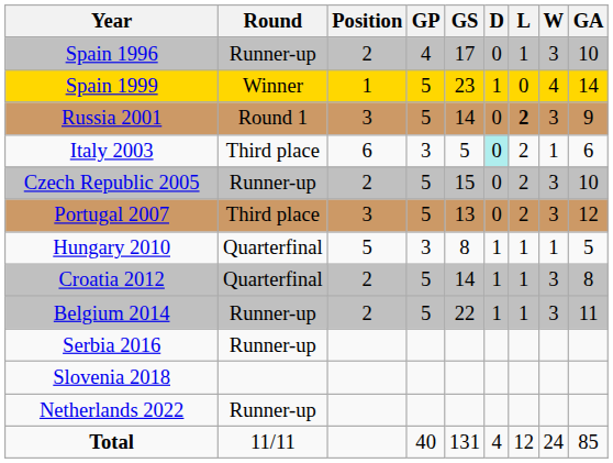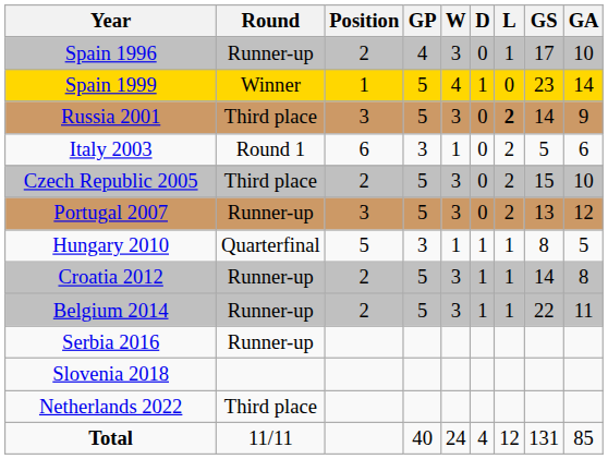 <table class="wikitable" style="text-align: center;">
 <tr>
 <th width=160>Year</th>
 <th>Round</th>
 <th>Position</th>
 <th>GP</th>
-<th>GS</th>
+<th>W</th>
 <th>D</th>
 <th>L</th>
-<th>W</th>
+<th>GS</th>
 <th>GA</th>
 </tr>
 <tr style="background:silver;">
 <td><a href='#'>Spain 1996</a></td>
 <td>Runner-up</td>
 <td>2</td>
 <td>4</td>
-<td>17</td>
+<td>3</td>
 <td>0</td>
 <td>1</td>
-<td>3</td>
+<td>17</td>
 <td>10</td>
 </tr>
 <tr style="background:gold;">
 <td><a href='#'>Spain 1999</a></td>
 <td>Winner</td>
 <td>1</td>
 <td>5</td>
-<td>23</td>
+<td>4</td>
 <td>1</td>
 <td>0</td>
-<td>4</td>
+<td>23</td>
 <td>14</td>
 </tr>
 <tr style="background:#c96;">
 <td><a href='#'>Russia 2001</a></td>
-<td>Round 1</td>
+<td>Third place</td>
 <td>3</td>
 <td>5</td>
-<td>14</td>
+<td>3</td>
 <td>0</td>
 <td><strong>2</strong></td>
-<td>3</td>
+<td>14</td>
 <td>9</td>
 </tr>
 <tr>
 <td><a href='#'>Italy 2003</a></td>
-<td>Third place</td>
+<td>Round 1</td>
 <td>6</td>
 <td>3</td>
+<td>1</td>
+<td>0</td>
+<td>2</td>
 <td>5</td>
-<td style="background: paleturquoise;">0</td>
-<td>2</td>
-<td>1</td>
 <td>6</td>
 </tr>
 <tr style="background:silver;">
 <td><a href='#'>Czech Republic 2005</a></td>
-<td>Runner-up</td>
+<td>Third place</td>
 <td>2</td>
 <td>5</td>
-<td>15</td>
+<td>3</td>
 <td>0</td>
 <td>2</td>
-<td>3</td>
+<td>15</td>
 <td>10</td>
 </tr>
 <tr style="background:#c96;">
 <td><a href='#'>Portugal 2007</a></td>
-<td>Third place</td>
+<td>Runner-up</td>
 <td>3</td>
 <td>5</td>
-<td>13</td>
+<td>3</td>
 <td>0</td>
 <td>2</td>
-<td>3</td>
+<td>13</td>
 <td>12</td>
 </tr>
 <tr>
 <td><a href='#'>Hungary 2010</a></td>
 <td>Quarterfinal</td>
 <td>5</td>
 <td>3</td>
-<td>8</td>
 <td>1</td>
 <td>1</td>
 <td>1</td>
+<td>8</td>
 <td>5</td>
 </tr>
 <tr style="background:silver;">
 <td><a href='#'>Croatia 2012</a></td>
-<td>Quarterfinal</td>
+<td>Runner-up</td>
 <td>2</td>
 <td>5</td>
-<td>14</td>
+<td>3</td>
 <td>1</td>
 <td>1</td>
-<td>3</td>
+<td>14</td>
 <td>8</td>
 </tr>
 <tr style="background:silver;">
 <td><a href='#'>Belgium 2014</a></td>
 <td>Runner-up</td>
 <td>2</td>
 <td>5</td>
-<td>22</td>
+<td>3</td>
 <td>1</td>
 <td>1</td>
-<td>3</td>
+<td>22</td>
 <td>11</td>
 </tr>
 <tr>
 <td><a href='#'>Serbia 2016</a></td>
 <td>Runner-up</td>
 <td></td>
 <td></td>
 <td></td>
 <td></td>
 <td></td>
 <td></td>
 <td></td>
 </tr>
 <tr>
 <td><a href='#'>Slovenia 2018</a></td>
 <td></td>
 <td></td>
 <td></td>
 <td></td>
 <td></td>
 <td></td>
 <td></td>
 <td></td>
 </tr>
 <tr>
 <td><a href='#'>Netherlands 2022</a></td>
-<td>Runner-up</td>
+<td>Third place</td>
 <td></td>
 <td></td>
 <td></td>
 <td></td>
 <td></td>
 <td></td>
 <td></td>
 </tr>
 <tr>
 <td><strong>Total</strong></td>
 <td>11/11</td>
 <td></td>
 <td>40</td>
-<td>131</td>
+<td>24</td>
 <td>4</td>
 <td>12</td>
-<td>24</td>
+<td>131</td>
 <td>85</td>
 </tr>
 </table>
